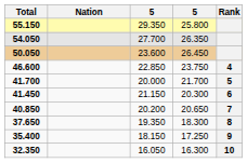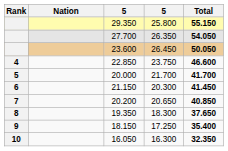 <table class="wikitable sortable" style="text-align:center; font-size:85%">
 <tr>
-<th scope="col" style="width:60px;">Total</th>
+<th scope="col" style="width:20px;">Rank</th>
 <th scope="col" style="width:120px;">Nation</th>
 <th scope="col" style="width:60px;">5 </th>
 <th scope="col" style="width:60px;">5 </th>
-<th scope="col" style="width:20px;">Rank</th>
+<th scope="col" style="width:60px;">Total</th>
 </tr>
 <tr bgcolor="fffcaf">
-<td><strong>55.150</strong></td>
+<th scope="row"></th>
 <td align="left"></td>
 <td>29.350</td>
 <td>25.800</td>
-<th scope="row"></th>
+<td><strong>55.150</strong></td>
 </tr>
 <tr bgcolor="e5e5e5">
-<td><strong>54.050</strong></td>
+<th scope="row"></th>
 <td align="left"></td>
 <td>27.700</td>
 <td>26.350</td>
-<th scope="row"></th>
+<td><strong>54.050</strong></td>
 </tr>
 <tr bgcolor="eecc99">
-<td><strong>50.050</strong></td>
+<th scope="row"></th>
 <td align="left"></td>
 <td>23.600</td>
 <td>26.450</td>
-<th scope="row"></th>
+<td><strong>50.050</strong></td>
 </tr>
 <tr>
-<td><strong>46.600</strong></td>
+<th scope="row">4</th>
 <td align="left"></td>
 <td>22.850</td>
 <td>23.750</td>
-<th scope="row">4</th>
+<td><strong>46.600</strong></td>
 </tr>
 <tr>
-<td><strong>41.700</strong></td>
+<th scope="row">5</th>
 <td align="left"></td>
 <td>20.000</td>
 <td>21.700</td>
-<th scope="row">5</th>
+<td><strong>41.700</strong></td>
 </tr>
 <tr>
-<td><strong>41.450</strong></td>
+<th scope="row">6</th>
 <td align="left"></td>
 <td>21.150</td>
 <td>20.300</td>
-<th scope="row">6</th>
+<td><strong>41.450</strong></td>
 </tr>
 <tr>
-<td><strong>40.850</strong></td>
+<th scope="row">7</th>
 <td align="left"></td>
 <td>20.200</td>
 <td>20.650</td>
-<th scope="row">7</th>
+<td><strong>40.850</strong></td>
 </tr>
 <tr>
-<td><strong>37.650</strong></td>
+<th scope="row">8</th>
 <td align="left"></td>
 <td>19.350</td>
 <td>18.300</td>
-<th scope="row">8</th>
+<td><strong>37.650</strong></td>
 </tr>
 <tr>
-<td><strong>35.400</strong></td>
+<th scope="row">9</th>
 <td align="left"></td>
 <td>18.150</td>
 <td>17.250</td>
-<th scope="row">9</th>
+<td><strong>35.400</strong></td>
 </tr>
 <tr>
-<td><strong>32.350</strong></td>
+<th scope="row">10</th>
 <td align="left"></td>
 <td>16.050</td>
 <td>16.300</td>
-<th scope="row">10</th>
+<td><strong>32.350</strong></td>
 </tr>
 </table>
